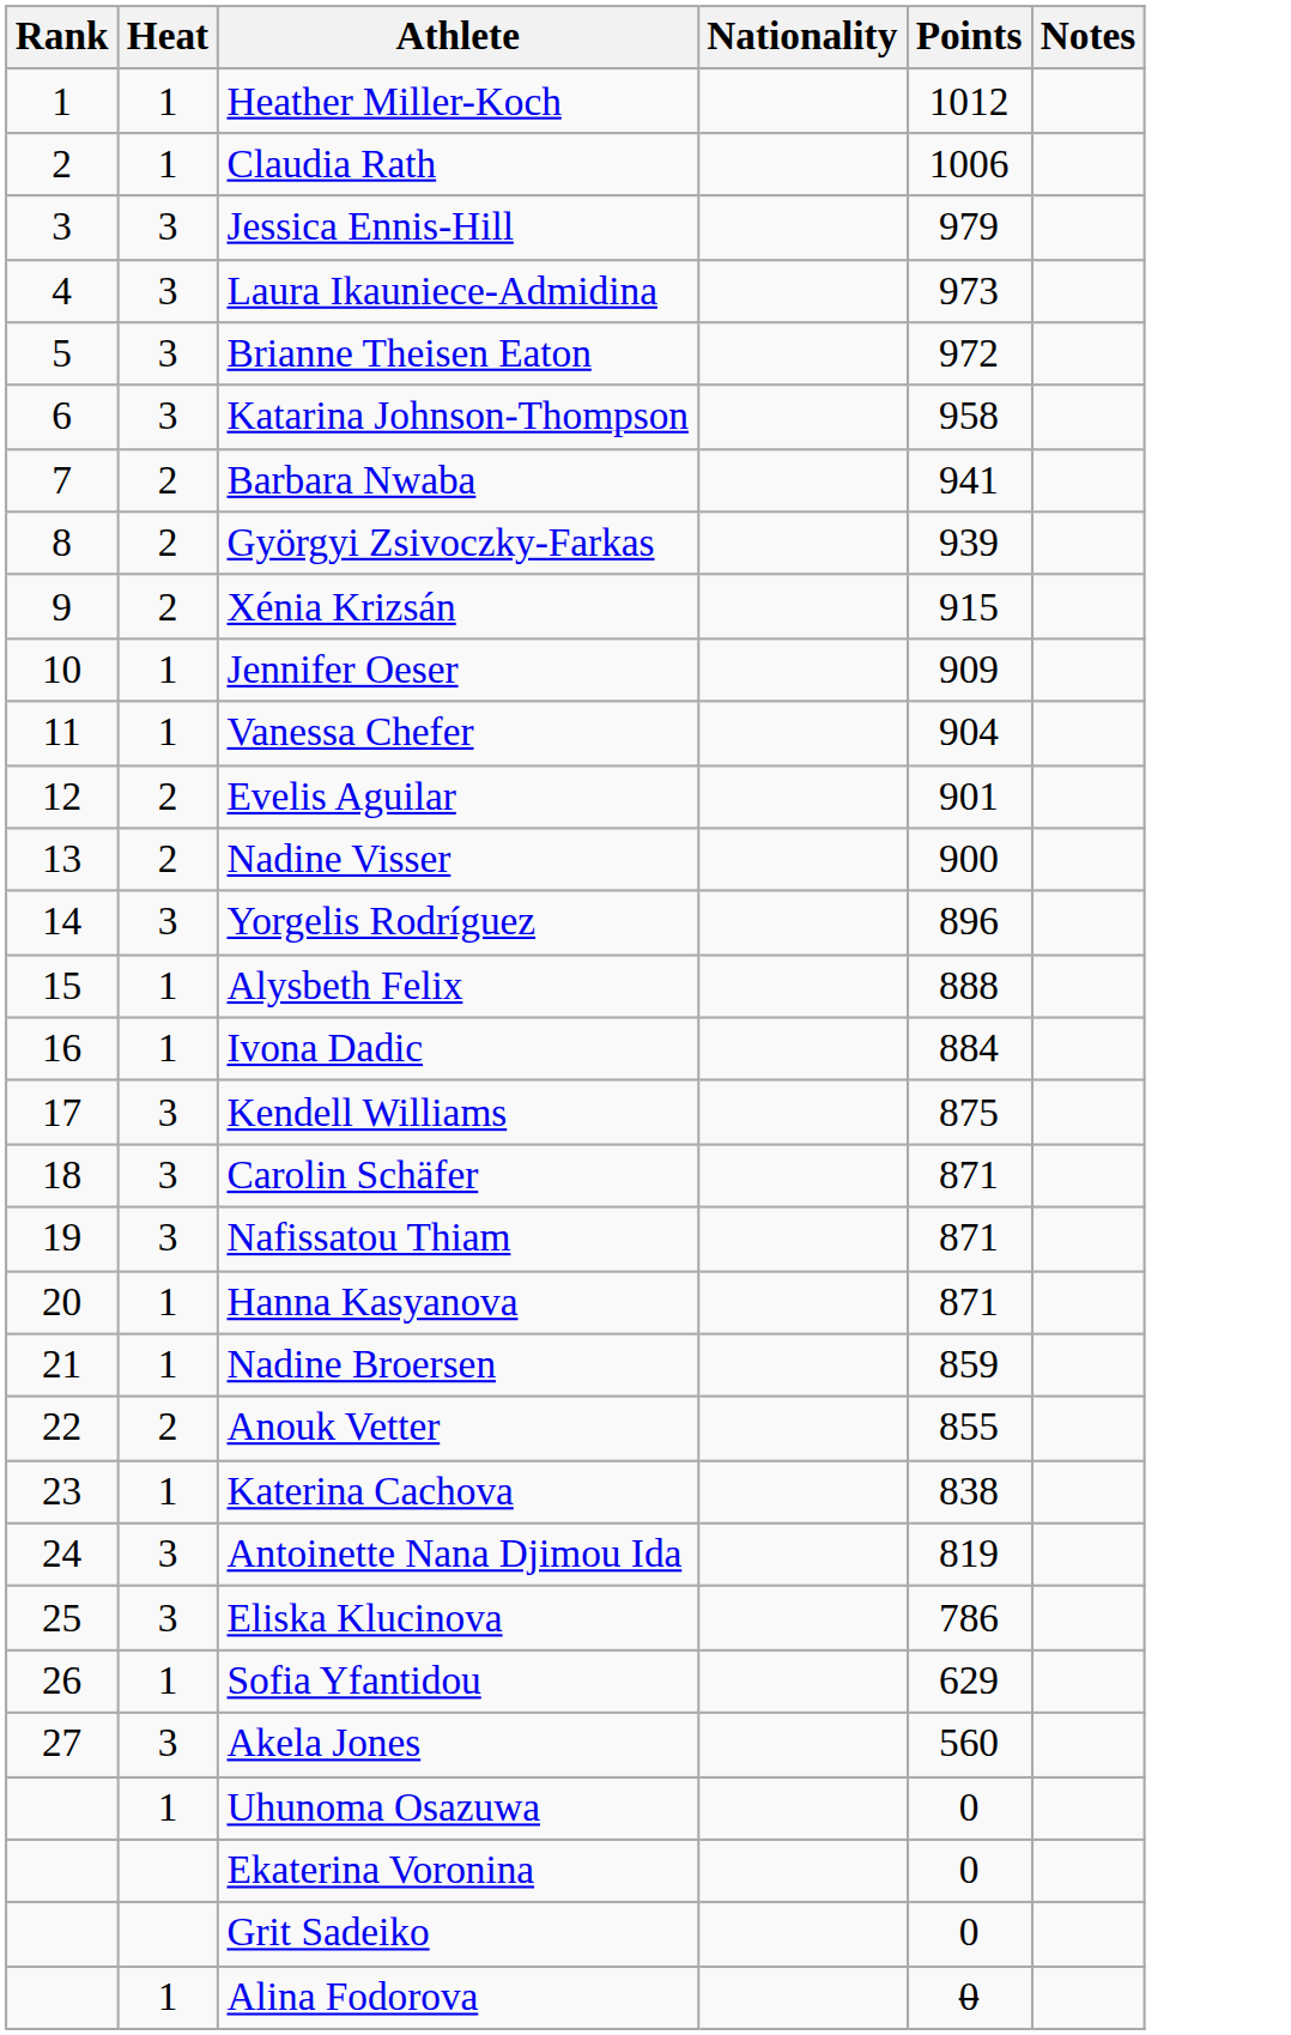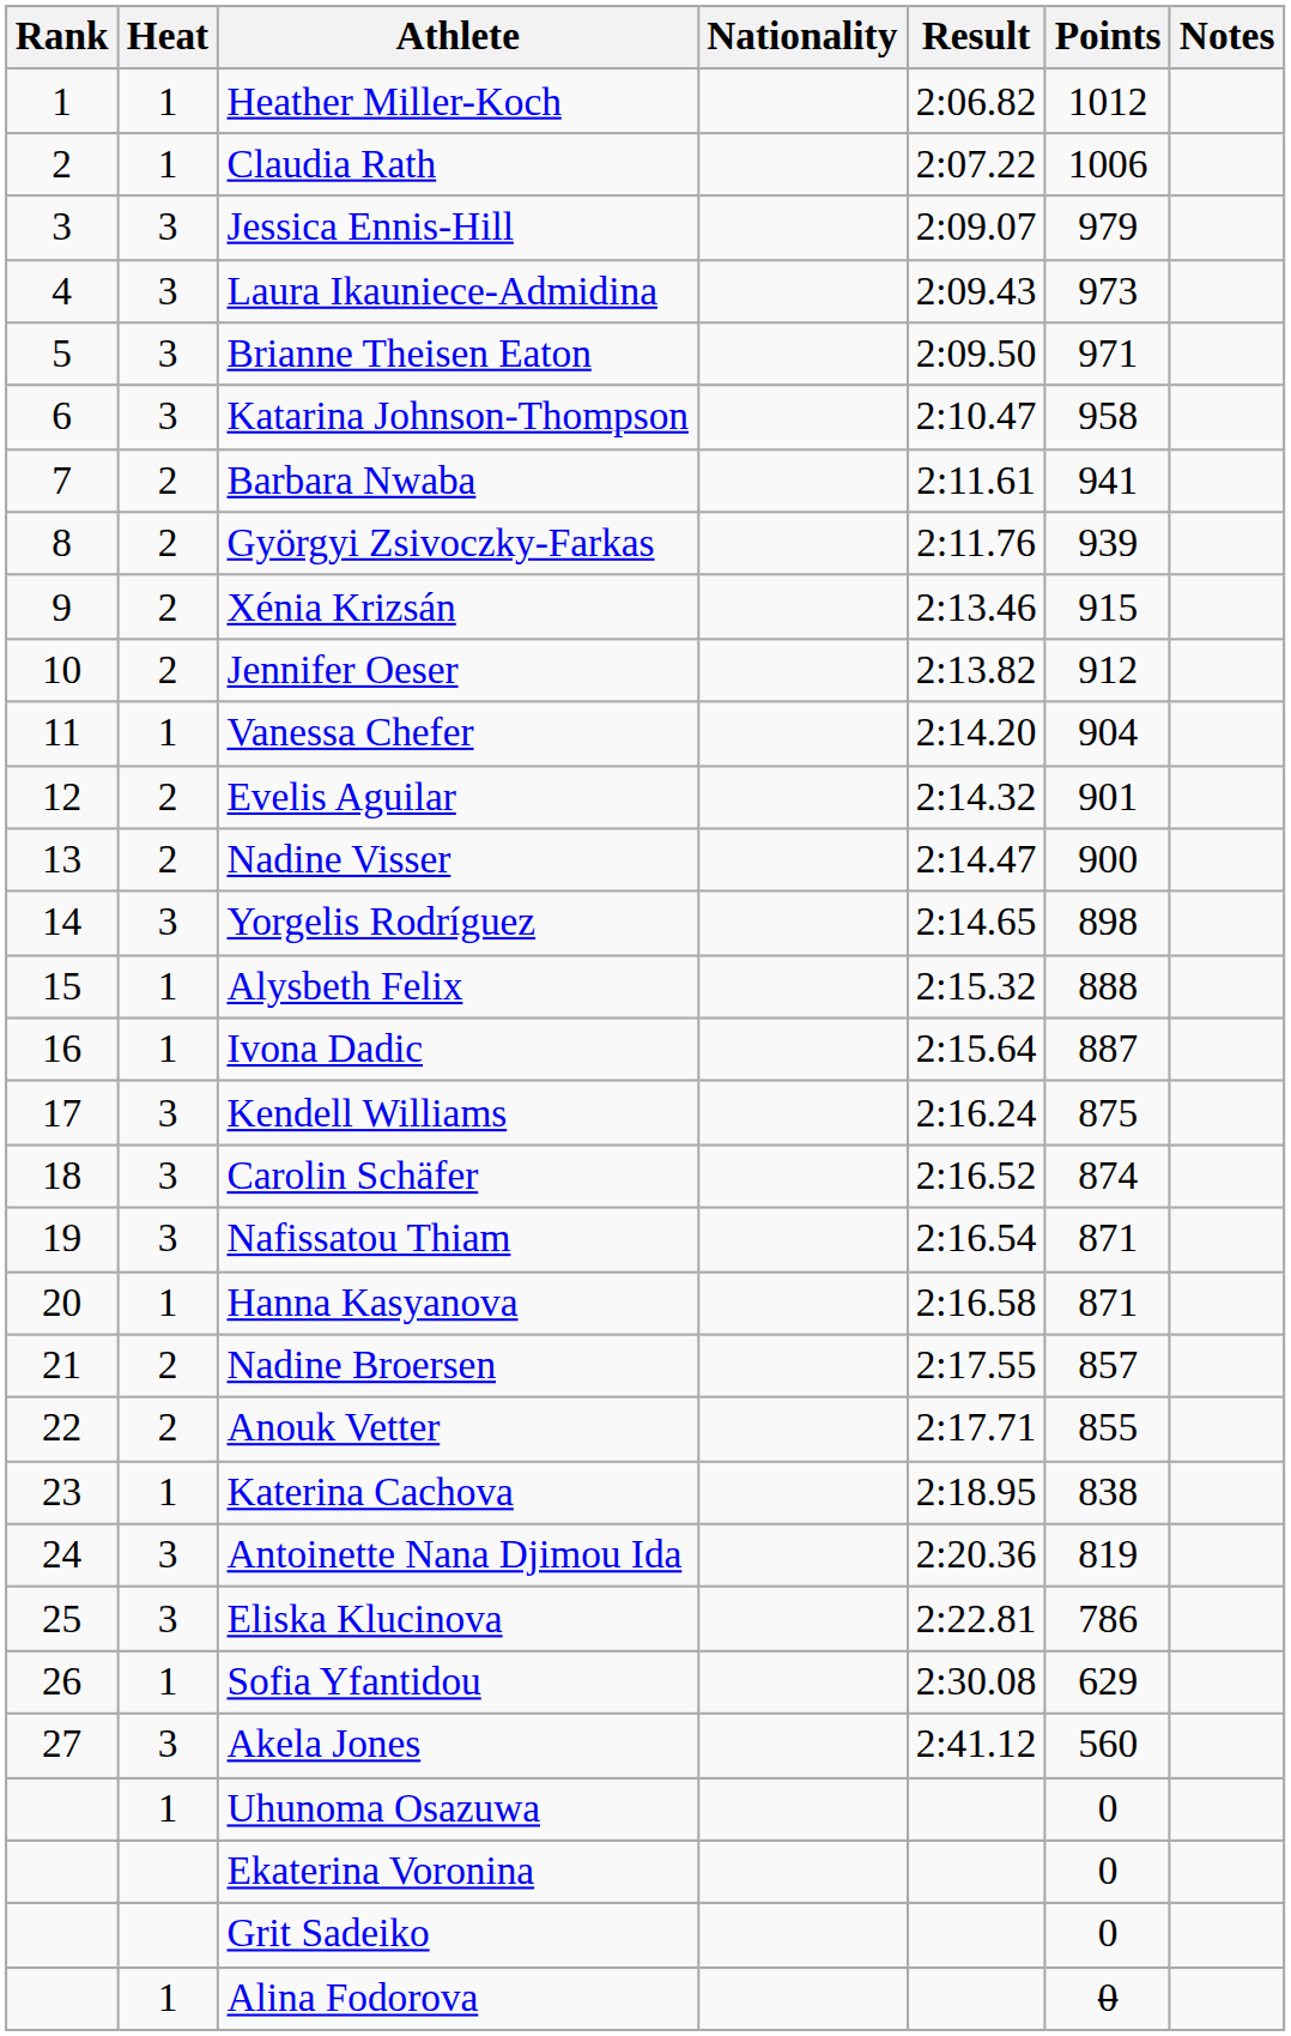 <table class="wikitable sortable" style="text-align:center">
 <tr>
 <th>Rank</th>
 <th>Heat</th>
 <th>Athlete</th>
 <th>Nationality</th>
+<th>Result</th>
 <th>Points</th>
 <th>Notes</th>
 </tr>
 <tr>
 <td>1</td>
 <td>1</td>
 <td align=left><a href='#'>Heather Miller-Koch</a></td>
 <td align=left></td>
+<td>2:06.82</td>
 <td>1012</td>
 <td></td>
 </tr>
 <tr>
 <td>2</td>
 <td>1</td>
 <td align=left><a href='#'>Claudia Rath</a></td>
 <td align=left></td>
+<td>2:07.22</td>
 <td>1006</td>
 <td></td>
 </tr>
 <tr>
 <td>3</td>
 <td>3</td>
 <td align=left><a href='#'>Jessica Ennis-Hill</a></td>
 <td align=left></td>
+<td>2:09.07</td>
 <td>979</td>
 <td></td>
 </tr>
 <tr>
 <td>4</td>
 <td>3</td>
 <td align=left><a href='#'>Laura Ikauniece-Admidina</a></td>
 <td align=left></td>
+<td>2:09.43</td>
 <td>973</td>
 <td></td>
 </tr>
 <tr>
 <td>5</td>
 <td>3</td>
 <td align=left><a href='#'>Brianne Theisen Eaton</a></td>
 <td align=left></td>
-<td>972</td>
+<td>2:09.50</td>
+<td>971</td>
 <td></td>
 </tr>
 <tr>
 <td>6</td>
 <td>3</td>
 <td align=left><a href='#'>Katarina Johnson-Thompson</a></td>
 <td align=left></td>
+<td>2:10.47</td>
 <td>958</td>
 <td></td>
 </tr>
 <tr>
 <td>7</td>
 <td>2</td>
 <td align=left><a href='#'>Barbara Nwaba</a></td>
 <td align=left></td>
+<td>2:11.61</td>
 <td>941</td>
 <td></td>
 </tr>
 <tr>
 <td>8</td>
 <td>2</td>
 <td align=left><a href='#'>Györgyi Zsivoczky-Farkas</a></td>
 <td align=left></td>
+<td>2:11.76</td>
 <td>939</td>
 <td></td>
 </tr>
 <tr>
 <td>9</td>
 <td>2</td>
 <td align=left><a href='#'>Xénia Krizsán</a></td>
 <td align=left></td>
+<td>2:13.46</td>
 <td>915</td>
 <td></td>
 </tr>
 <tr>
 <td>10</td>
-<td>1</td>
+<td>2</td>
 <td align=left><a href='#'>Jennifer Oeser</a></td>
 <td align=left></td>
-<td>909</td>
+<td>2:13.82</td>
+<td>912</td>
 <td></td>
 </tr>
 <tr>
 <td>11</td>
 <td>1</td>
 <td align=left><a href='#'>Vanessa Chefer</a></td>
 <td align=left></td>
+<td>2:14.20</td>
 <td>904</td>
 <td></td>
 </tr>
 <tr>
 <td>12</td>
 <td>2</td>
 <td align=left><a href='#'>Evelis Aguilar</a></td>
 <td align=left></td>
+<td>2:14.32</td>
 <td>901</td>
 <td></td>
 </tr>
 <tr>
 <td>13</td>
 <td>2</td>
 <td align=left><a href='#'>Nadine Visser</a></td>
 <td align=left></td>
+<td>2:14.47</td>
 <td>900</td>
 <td></td>
 </tr>
 <tr>
 <td>14</td>
 <td>3</td>
 <td align=left><a href='#'>Yorgelis Rodríguez</a></td>
 <td align=left></td>
-<td>896</td>
+<td>2:14.65</td>
+<td>898</td>
 <td></td>
 </tr>
 <tr>
 <td>15</td>
 <td>1</td>
 <td align=left><a href='#'>Alysbeth Felix</a></td>
 <td align=left></td>
+<td>2:15.32</td>
 <td>888</td>
 <td></td>
 </tr>
 <tr>
 <td>16</td>
 <td>1</td>
 <td align=left><a href='#'>Ivona Dadic</a></td>
 <td align=left></td>
-<td>884</td>
+<td>2:15.64</td>
+<td>887</td>
 <td></td>
 </tr>
 <tr>
 <td>17</td>
 <td>3</td>
 <td align=left><a href='#'>Kendell Williams</a></td>
 <td align=left></td>
+<td>2:16.24</td>
 <td>875</td>
 <td></td>
 </tr>
 <tr>
 <td>18</td>
 <td>3</td>
 <td align=left><a href='#'>Carolin Schäfer</a></td>
 <td align=left></td>
-<td>871</td>
+<td>2:16.52</td>
+<td>874</td>
 <td></td>
 </tr>
 <tr>
 <td>19</td>
 <td>3</td>
 <td align=left><a href='#'>Nafissatou Thiam</a></td>
 <td align=left></td>
+<td>2:16.54</td>
 <td>871</td>
 <td></td>
 </tr>
 <tr>
 <td>20</td>
 <td>1</td>
 <td align=left><a href='#'>Hanna Kasyanova</a></td>
 <td align=left></td>
+<td>2:16.58</td>
 <td>871</td>
 <td></td>
 </tr>
 <tr>
 <td>21</td>
-<td>1</td>
+<td>2</td>
 <td align=left><a href='#'>Nadine Broersen</a></td>
 <td align=left></td>
-<td>859</td>
+<td>2:17.55</td>
+<td>857</td>
 <td></td>
 </tr>
 <tr>
 <td>22</td>
 <td>2</td>
 <td align=left><a href='#'>Anouk Vetter</a></td>
 <td align=left></td>
+<td>2:17.71</td>
 <td>855</td>
 <td></td>
 </tr>
 <tr>
 <td>23</td>
 <td>1</td>
 <td align=left><a href='#'>Katerina Cachova</a></td>
 <td align=left></td>
+<td>2:18.95</td>
 <td>838</td>
 <td></td>
 </tr>
 <tr>
 <td>24</td>
 <td>3</td>
 <td align=left><a href='#'>Antoinette Nana Djimou Ida</a></td>
 <td align=left></td>
+<td>2:20.36</td>
 <td>819</td>
 <td></td>
 </tr>
 <tr>
 <td>25</td>
 <td>3</td>
 <td align=left><a href='#'>Eliska Klucinova</a></td>
 <td align=left></td>
+<td>2:22.81</td>
 <td>786</td>
 <td></td>
 </tr>
 <tr>
 <td>26</td>
 <td>1</td>
 <td align=left><a href='#'>Sofia Yfantidou</a></td>
 <td align=left></td>
+<td>2:30.08</td>
 <td>629</td>
 <td></td>
 </tr>
 <tr>
 <td>27</td>
 <td>3</td>
 <td align=left><a href='#'>Akela Jones</a></td>
 <td align=left></td>
+<td>2:41.12</td>
 <td>560</td>
 <td></td>
 </tr>
 <tr>
 <td></td>
 <td>1</td>
 <td align=left><a href='#'>Uhunoma Osazuwa</a></td>
 <td align=left></td>
+<td></td>
 <td>0</td>
 <td></td>
 </tr>
 <tr>
 <td></td>
 <td></td>
 <td align=left><a href='#'>Ekaterina Voronina</a></td>
 <td align=left></td>
+<td></td>
 <td>0</td>
 <td></td>
 </tr>
 <tr>
 <td></td>
 <td></td>
 <td align=left><a href='#'>Grit Sadeiko</a></td>
 <td align=left></td>
+<td></td>
 <td>0</td>
 <td></td>
 </tr>
 <tr>
 <td></td>
 <td>1</td>
 <td align=left><a href='#'>Alina Fodorova</a></td>
 <td align=left></td>
+<td></td>
 <td><s>0</s></td>
 <td><s></s></td>
 </tr>
 </table>
